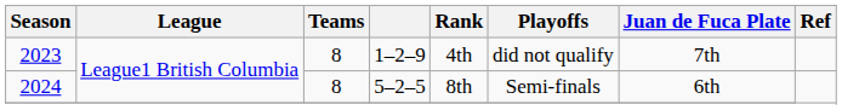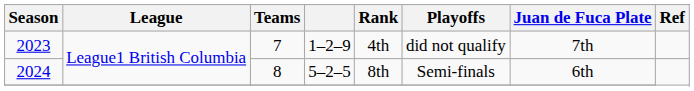 <table class="wikitable" style="text-align: center;">
 <tr>
 <th>Season</th>
 <th>League</th>
 <th>Teams</th>
 <th></th>
 <th>Rank</th>
 <th>Playoffs</th>
 <th><a href='#'>Juan de Fuca Plate</a></th>
 <th>Ref</th>
 </tr>
 <tr>
 <td><a href='#'>2023</a></td>
 <td rowspan="2"><a href='#'>League1 British Columbia</a></td>
-<td>8</td>
+<td>7</td>
 <td>1–2–9</td>
 <td>4th</td>
 <td>did not qualify</td>
 <td>7th</td>
 <td></td>
 </tr>
 <tr>
 <td><a href='#'>2024</a></td>
 <td>8</td>
 <td>5–2–5</td>
 <td>8th</td>
 <td>Semi-finals</td>
 <td>6th</td>
 </tr>
 <tr>
 </tr>
 </table>
